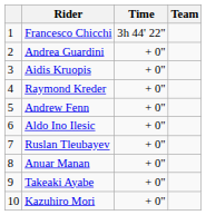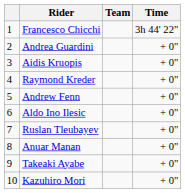 <table class=wikitable>
 <tr>
 <th></th>
 <th>Rider</th>
+<th>Team</th>
 <th>Time</th>
-<th>Team</th>
 </tr>
 <tr>
 <td>1</td>
 <td> <a href='#'>Francesco Chicchi</a></td>
+<td></td>
 <td align=right>3h 44' 22"</td>
-<td></td>
 </tr>
 <tr>
 <td>2</td>
 <td> <a href='#'>Andrea Guardini</a> </td>
+<td></td>
 <td align=right>+ 0"</td>
-<td></td>
 </tr>
 <tr>
 <td>3</td>
 <td> <a href='#'>Aidis Kruopis</a></td>
+<td></td>
 <td align=right>+ 0"</td>
-<td></td>
 </tr>
 <tr>
 <td>4</td>
 <td> <a href='#'>Raymond Kreder</a></td>
+<td></td>
 <td align=right>+ 0"</td>
-<td></td>
 </tr>
 <tr>
 <td>5</td>
 <td> <a href='#'>Andrew Fenn</a></td>
+<td></td>
 <td align=right>+ 0"</td>
-<td></td>
 </tr>
 <tr>
 <td>6</td>
 <td> <a href='#'>Aldo Ino Ilesic</a></td>
+<td></td>
 <td align=right>+ 0"</td>
-<td></td>
 </tr>
 <tr>
 <td>7</td>
 <td> <a href='#'>Ruslan Tleubayev</a></td>
+<td></td>
 <td align=right>+ 0"</td>
-<td></td>
 </tr>
 <tr>
 <td>8</td>
 <td> <a href='#'>Anuar Manan</a></td>
+<td></td>
 <td align=right>+ 0"</td>
-<td></td>
 </tr>
 <tr>
 <td>9</td>
 <td> <a href='#'>Takeaki Ayabe</a></td>
+<td></td>
 <td align=right>+ 0"</td>
-<td></td>
 </tr>
 <tr>
 <td>10</td>
 <td> <a href='#'>Kazuhiro Mori</a></td>
+<td></td>
 <td align=right>+ 0"</td>
-<td></td>
 </tr>
 </table>
